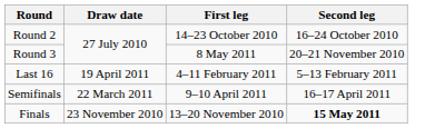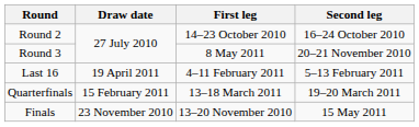 <table class="wikitable" border="1">
 <tr align="center">
 <th>Round</th>
 <th>Draw date</th>
 <th>First leg</th>
 <th>Second leg</th>
 </tr>
 <tr align="center">
 <td>Round 2</td>
 <td rowspan="2">27 July 2010</td>
 <td>14–23 October 2010</td>
 <td>16–24 October 2010</td>
 </tr>
 <tr align="center">
 <td>Round 3</td>
 <td>8 May 2011</td>
 <td>20–21 November 2010</td>
 </tr>
 <tr align="center">
 <td>Last 16</td>
 <td>19 April 2011</td>
 <td>4–11 February 2011</td>
 <td>5–13 February 2011</td>
 </tr>
 <tr align="center">
-<td>Semifinals</td>
-<td>22 March 2011</td>
-<td>9–10 April 2011</td>
-<td>16–17 April 2011</td>
+<td>Quarterfinals</td>
+<td>15 February 2011</td>
+<td>13–18 March 2011</td>
+<td>19–20 March 2011</td>
 </tr>
 <tr align="center">
 <td>Finals</td>
 <td>23 November 2010</td>
 <td>13–20 November 2010</td>
-<td><strong>15 May 2011</strong></td>
+<td>15 May 2011</td>
 </tr>
 </table>
